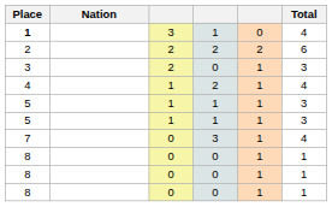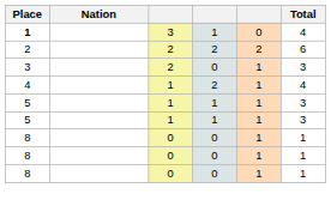 <table class=wikitable style="border:1px solid #AAAAAA;font-size:90%">
 <tr bgcolor="#EFEFEF">
 <th width=50>Place</th>
 <th width=120>Nation</th>
 <th width=50></th>
 <th width=50></th>
 <th width=50></th>
 <th width=50>Total</th>
 </tr>
 <tr align="center" valign="top" bgcolor="#FFFFFF">
 <td><strong>1</strong></td>
 <td align="left"><strong></strong></td>
 <td style="background:#F7F6A8;">3</td>
 <td style="background:#DCE5E5;">1</td>
 <td style="background:#FFDAB9;">0</td>
 <td>4</td>
 </tr>
 <tr align="center" valign="top" bgcolor="#FFFFFF">
 <td>2</td>
 <td align="left"></td>
 <td style="background:#F7F6A8;">2</td>
 <td style="background:#DCE5E5;">2</td>
 <td style="background:#FFDAB9;">2</td>
 <td>6</td>
 </tr>
 <tr align="center" valign="top" bgcolor="#FFFFFF">
 <td>3</td>
 <td align="left"></td>
 <td style="background:#F7F6A8;">2</td>
 <td style="background:#DCE5E5;">0</td>
 <td style="background:#FFDAB9;">1</td>
 <td>3</td>
 </tr>
 <tr align="center" valign="top" bgcolor="#FFFFFF">
 <td>4</td>
 <td align="left"></td>
 <td style="background:#F7F6A8;">1</td>
 <td style="background:#DCE5E5;">2</td>
 <td style="background:#FFDAB9;">1</td>
 <td>4</td>
 </tr>
 <tr align="center" valign="top" bgcolor="#FFFFFF">
 <td>5</td>
 <td align="left"></td>
 <td style="background:#F7F6A8;">1</td>
 <td style="background:#DCE5E5;">1</td>
 <td style="background:#FFDAB9;">1</td>
 <td>3</td>
 </tr>
 <tr align="center" valign="top" bgcolor="#FFFFFF">
 <td>5</td>
 <td align="left"></td>
 <td style="background:#F7F6A8;">1</td>
 <td style="background:#DCE5E5;">1</td>
 <td style="background:#FFDAB9;">1</td>
 <td>3</td>
 </tr>
 <tr align="center" valign="top" bgcolor="#FFFFFF">
-<td>7</td>
-<td align="left"></td>
-<td style="background:#F7F6A8;">0</td>
-<td style="background:#DCE5E5;">3</td>
-<td style="background:#FFDAB9;">1</td>
-<td>4</td>
-</tr>
-<tr align="center" valign="top" bgcolor="#FFFFFF">
 <td>8</td>
 <td align="left"></td>
 <td style="background:#F7F6A8;">0</td>
 <td style="background:#DCE5E5;">0</td>
 <td style="background:#FFDAB9;">1</td>
 <td>1</td>
 </tr>
 <tr align="center" valign="top" bgcolor="#FFFFFF">
 <td>8</td>
 <td align="left"></td>
 <td style="background:#F7F6A8;">0</td>
 <td style="background:#DCE5E5;">0</td>
 <td style="background:#FFDAB9;">1</td>
 <td>1</td>
 </tr>
 <tr align="center" valign="top" bgcolor="#FFFFFF">
 <td>8</td>
 <td align="left"></td>
 <td style="background:#F7F6A8;">0</td>
 <td style="background:#DCE5E5;">0</td>
 <td style="background:#FFDAB9;">1</td>
 <td>1</td>
 </tr>
 </table>
